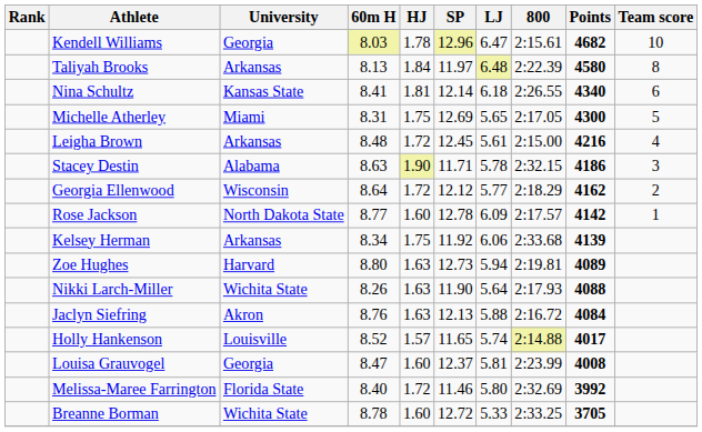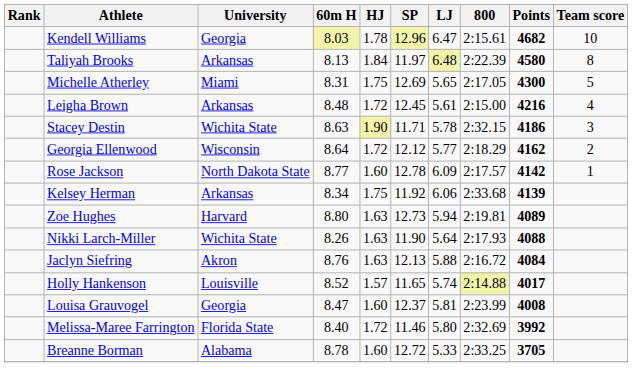 <table class="wikitable sortable" style=" text-align:center">
 <tr>
 <th>Rank</th>
 <th>Athlete</th>
 <th>University</th>
 <th>60m H</th>
 <th>HJ</th>
 <th>SP</th>
 <th>LJ</th>
 <th>800</th>
 <th>Points</th>
 <th>Team score</th>
 </tr>
 <tr>
 <td></td>
 <td align=left><a href='#'>Kendell Williams</a></td>
 <td align=left><a href='#'>Georgia</a></td>
 <td bgcolor=#F2F5A9>8.03</td>
 <td>1.78</td>
 <td bgcolor=#F2F5A9>12.96</td>
 <td>6.47</td>
 <td>2:15.61</td>
 <td><strong>4682</strong></td>
 <td>10</td>
 </tr>
 <tr>
 <td></td>
 <td align=left><a href='#'>Taliyah Brooks</a></td>
 <td align=left><a href='#'>Arkansas</a></td>
 <td>8.13</td>
 <td>1.84</td>
 <td>11.97</td>
 <td bgcolor=#F2F5A9>6.48</td>
 <td>2:22.39</td>
 <td><strong>4580</strong></td>
 <td>8</td>
 </tr>
 <tr>
 <td></td>
-<td align=left><a href='#'>Nina Schultz</a> </td>
-<td align=left><a href='#'>Kansas State</a></td>
-<td>8.41</td>
-<td>1.81</td>
-<td>12.14</td>
-<td>6.18</td>
-<td>2:26.55</td>
-<td><strong>4340</strong></td>
-<td>6</td>
-</tr>
-<tr>
-<td></td>
 <td align=left><a href='#'>Michelle Atherley</a></td>
 <td align=left><a href='#'>Miami</a></td>
 <td>8.31</td>
 <td>1.75</td>
 <td>12.69</td>
 <td>5.65</td>
 <td>2:17.05</td>
 <td><strong>4300</strong></td>
 <td>5</td>
 </tr>
 <tr>
 <td></td>
 <td align=left><a href='#'>Leigha Brown</a></td>
 <td align=left><a href='#'>Arkansas</a></td>
 <td>8.48</td>
 <td>1.72</td>
 <td>12.45</td>
 <td>5.61</td>
 <td>2:15.00</td>
 <td><strong>4216</strong></td>
 <td>4</td>
 </tr>
 <tr>
 <td></td>
 <td align=left><a href='#'>Stacey Destin</a></td>
-<td align=left><a href='#'>Alabama</a></td>
+<td align=left><a href='#'>Wichita State</a></td>
 <td>8.63</td>
 <td bgcolor=#F2F5A9>1.90</td>
 <td>11.71</td>
 <td>5.78</td>
 <td>2:32.15</td>
 <td><strong>4186</strong></td>
 <td>3</td>
 </tr>
 <tr>
 <td></td>
 <td align=left><a href='#'>Georgia Ellenwood</a> </td>
 <td align=left><a href='#'>Wisconsin</a></td>
 <td>8.64</td>
 <td>1.72</td>
 <td>12.12</td>
 <td>5.77</td>
 <td>2:18.29</td>
 <td><strong>4162</strong></td>
 <td>2</td>
 </tr>
 <tr>
 <td></td>
 <td align=left><a href='#'>Rose Jackson</a></td>
 <td align=left><a href='#'>North Dakota State</a></td>
 <td>8.77</td>
 <td>1.60</td>
 <td>12.78</td>
 <td>6.09</td>
 <td>2:17.57</td>
 <td><strong>4142</strong></td>
 <td>1</td>
 </tr>
 <tr>
 <td></td>
 <td align=left><a href='#'>Kelsey Herman</a></td>
 <td align=left><a href='#'>Arkansas</a></td>
 <td>8.34</td>
 <td>1.75</td>
 <td>11.92</td>
 <td>6.06</td>
 <td>2:33.68</td>
 <td><strong>4139</strong></td>
 <td></td>
 </tr>
 <tr>
 <td></td>
 <td align=left><a href='#'>Zoe Hughes</a></td>
 <td align=left><a href='#'>Harvard</a></td>
 <td>8.80</td>
 <td>1.63</td>
 <td>12.73</td>
 <td>5.94</td>
 <td>2:19.81</td>
 <td><strong>4089</strong></td>
 <td></td>
 </tr>
 <tr>
 <td></td>
 <td align=left><a href='#'>Nikki Larch-Miller</a></td>
 <td align=left><a href='#'>Wichita State</a></td>
 <td>8.26</td>
 <td>1.63</td>
 <td>11.90</td>
 <td>5.64</td>
 <td>2:17.93</td>
 <td><strong>4088</strong></td>
 <td></td>
 </tr>
 <tr>
 <td></td>
 <td align=left><a href='#'>Jaclyn Siefring</a></td>
 <td align=left><a href='#'>Akron</a></td>
 <td>8.76</td>
 <td>1.63</td>
 <td>12.13</td>
 <td>5.88</td>
 <td>2:16.72</td>
 <td><strong>4084</strong></td>
 <td></td>
 </tr>
 <tr>
 <td></td>
 <td align=left><a href='#'>Holly Hankenson</a></td>
 <td align=left><a href='#'>Louisville</a></td>
 <td>8.52</td>
 <td>1.57</td>
 <td>11.65</td>
 <td>5.74</td>
 <td bgcolor=#F2F5A9>2:14.88</td>
 <td><strong>4017</strong></td>
 <td></td>
 </tr>
 <tr>
 <td></td>
 <td align=left><a href='#'>Louisa Grauvogel</a></td>
 <td align=left><a href='#'>Georgia</a></td>
 <td>8.47</td>
 <td>1.60</td>
 <td>12.37</td>
 <td>5.81</td>
 <td>2:23.99</td>
 <td><strong>4008</strong></td>
 <td></td>
 </tr>
 <tr>
 <td></td>
 <td align=left><a href='#'>Melissa-Maree Farrington</a></td>
 <td align=left><a href='#'>Florida State</a></td>
 <td>8.40</td>
 <td>1.72</td>
 <td>11.46</td>
 <td>5.80</td>
 <td>2:32.69</td>
 <td><strong>3992</strong></td>
 <td></td>
 </tr>
 <tr>
 <td></td>
 <td align=left><a href='#'>Breanne Borman</a></td>
-<td align=left><a href='#'>Wichita State</a></td>
+<td align=left><a href='#'>Alabama</a></td>
 <td>8.78</td>
 <td>1.60</td>
 <td>12.72</td>
 <td>5.33</td>
 <td>2:33.25</td>
 <td><strong>3705</strong></td>
 <td></td>
 </tr>
 <tr>
 </tr>
 </table>
